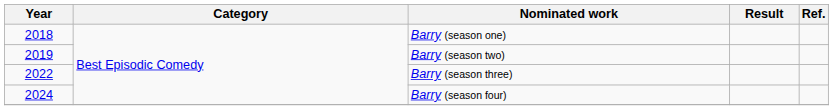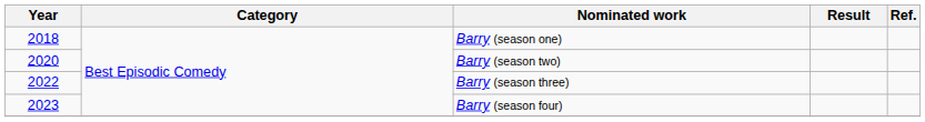 <table class=wikitable>
 <tr>
 <th scope="col" style="width:5em;">Year</th>
 <th scope="col" style="width:26em;">Category</th>
 <th scope="col" style="width:25em;">Nominated work</th>
 <th scope="col" style="width:5em;">Result</th>
 <th>Ref.</th>
 </tr>
 <tr>
 <td style="text-align:center;"><a href='#'>2018</a></td>
 <td rowspan=4><a href='#'>Best Episodic Comedy</a></td>
 <td><em><a href='#'>Barry</a></em> <small> (season one) </small></td>
 <td></td>
 <td style="text-align:center;"></td>
 </tr>
 <tr>
-<td style="text-align:center;"><a href='#'>2019</a></td>
+<td style="text-align:center;"><a href='#'>2020</a></td>
 <td><em><a href='#'>Barry</a></em> <small> (season two) </small></td>
 <td></td>
 <td style="text-align:center;"></td>
 </tr>
 <tr>
 <td style="text-align:center;"><a href='#'>2022</a></td>
 <td><em><a href='#'>Barry</a></em> <small> (season three) </small></td>
 <td></td>
 <td style="text-align:center;"></td>
 </tr>
 <tr>
-<td style="text-align:center;"><a href='#'>2024</a></td>
+<td style="text-align:center;"><a href='#'>2023</a></td>
 <td><em><a href='#'>Barry</a></em> <small> (season four) </small></td>
 <td></td>
 <td style="text-align:center;"></td>
 </tr>
 <tr>
 </tr>
 </table>
